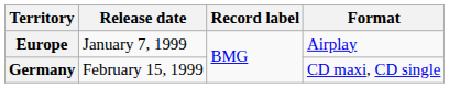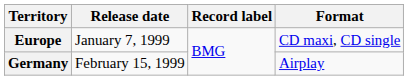 <table class="wikitable plainrowheaders">
 <tr>
 <th scope="col">Territory</th>
 <th scope="col">Release date</th>
 <th scope="col">Record label</th>
 <th scope="col">Format</th>
 </tr>
 <tr>
 <th scope="row">Europe</th>
 <td>January 7, 1999</td>
 <td rowspan="2"><a href='#'>BMG</a></td>
-<td><a href='#'>Airplay</a></td>
+<td><a href='#'>CD maxi</a>, <a href='#'>CD single</a></td>
 </tr>
 <tr>
 <th scope="row">Germany</th>
 <td>February 15, 1999</td>
-<td><a href='#'>CD maxi</a>, <a href='#'>CD single</a></td>
+<td><a href='#'>Airplay</a></td>
 </tr>
 </table>
